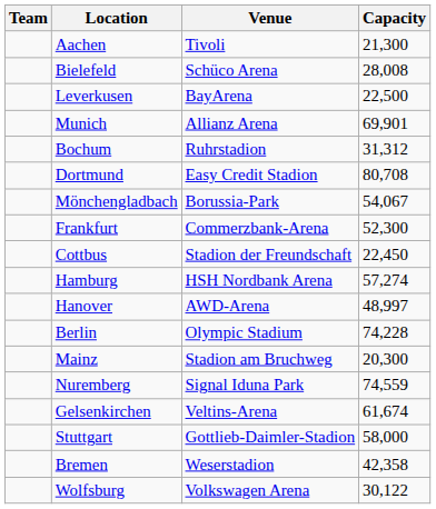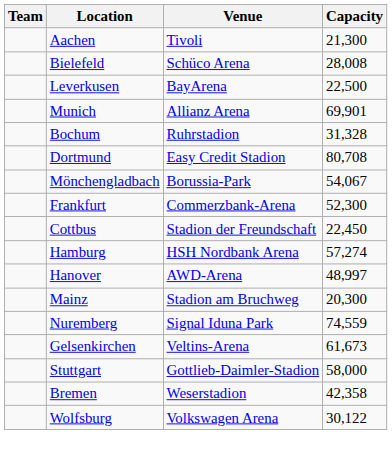 <table class="wikitable sortable">
 <tr>
 <th>Team</th>
 <th>Location</th>
 <th>Venue</th>
 <th>Capacity</th>
 </tr>
 <tr>
 <td></td>
 <td><a href='#'>Aachen</a></td>
 <td><a href='#'>Tivoli</a></td>
 <td>21,300</td>
 </tr>
 <tr>
 <td></td>
 <td><a href='#'>Bielefeld</a></td>
 <td><a href='#'>Schüco Arena</a></td>
 <td>28,008</td>
 </tr>
 <tr>
 <td></td>
 <td><a href='#'>Leverkusen</a></td>
 <td><a href='#'>BayArena</a></td>
 <td>22,500</td>
 </tr>
 <tr>
 <td></td>
 <td><a href='#'>Munich</a></td>
 <td><a href='#'>Allianz Arena</a></td>
 <td>69,901</td>
 </tr>
 <tr>
 <td></td>
 <td><a href='#'>Bochum</a></td>
 <td><a href='#'>Ruhrstadion</a></td>
-<td>31,312</td>
+<td>31,328</td>
 </tr>
 <tr>
 <td></td>
 <td><a href='#'>Dortmund</a></td>
 <td><a href='#'>Easy Credit Stadion</a></td>
 <td>80,708</td>
 </tr>
 <tr>
 <td></td>
 <td><a href='#'>Mönchengladbach</a></td>
 <td><a href='#'>Borussia-Park</a></td>
 <td>54,067</td>
 </tr>
 <tr>
 <td></td>
 <td><a href='#'>Frankfurt</a></td>
 <td><a href='#'>Commerzbank-Arena</a></td>
 <td>52,300</td>
 </tr>
 <tr>
 <td></td>
 <td><a href='#'>Cottbus</a></td>
 <td><a href='#'>Stadion der Freundschaft</a></td>
 <td>22,450</td>
 </tr>
 <tr>
 <td></td>
 <td><a href='#'>Hamburg</a></td>
 <td><a href='#'>HSH Nordbank Arena</a></td>
 <td>57,274</td>
 </tr>
 <tr>
 <td></td>
 <td><a href='#'>Hanover</a></td>
 <td><a href='#'>AWD-Arena</a></td>
 <td>48,997</td>
 </tr>
 <tr>
 <td></td>
-<td><a href='#'>Berlin</a></td>
-<td><a href='#'>Olympic Stadium</a></td>
-<td>74,228</td>
-</tr>
-<tr>
-<td></td>
 <td><a href='#'>Mainz</a></td>
 <td><a href='#'>Stadion am Bruchweg</a></td>
 <td>20,300</td>
 </tr>
 <tr>
 <td></td>
 <td><a href='#'>Nuremberg</a></td>
 <td><a href='#'>Signal Iduna Park</a></td>
 <td>74,559</td>
 </tr>
 <tr>
 <td></td>
 <td><a href='#'>Gelsenkirchen</a></td>
 <td><a href='#'>Veltins-Arena</a></td>
-<td>61,674</td>
+<td>61,673</td>
 </tr>
 <tr>
 <td></td>
 <td><a href='#'>Stuttgart</a></td>
 <td><a href='#'>Gottlieb-Daimler-Stadion</a></td>
 <td>58,000</td>
 </tr>
 <tr>
 <td></td>
 <td><a href='#'>Bremen</a></td>
 <td><a href='#'>Weserstadion</a></td>
 <td>42,358</td>
 </tr>
 <tr>
 <td></td>
 <td><a href='#'>Wolfsburg</a></td>
 <td><a href='#'>Volkswagen Arena</a></td>
 <td>30,122</td>
 </tr>
 </table>
